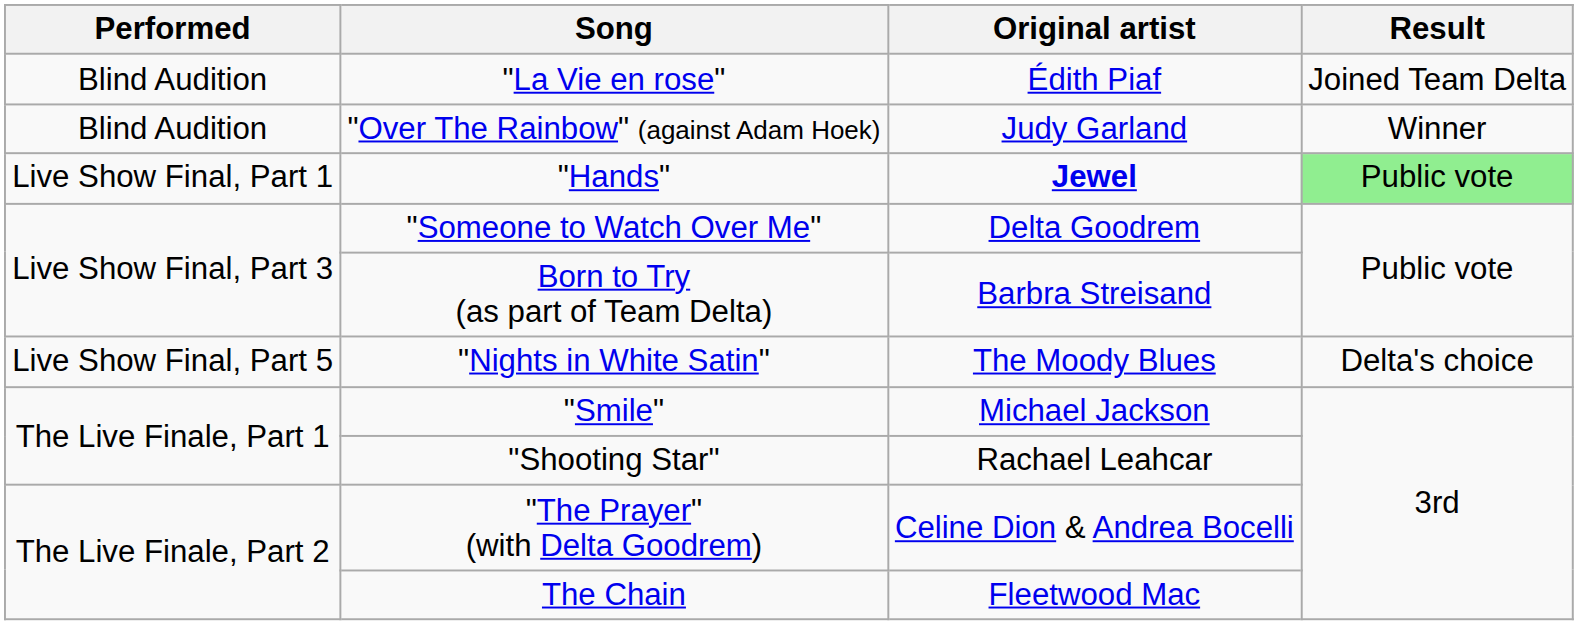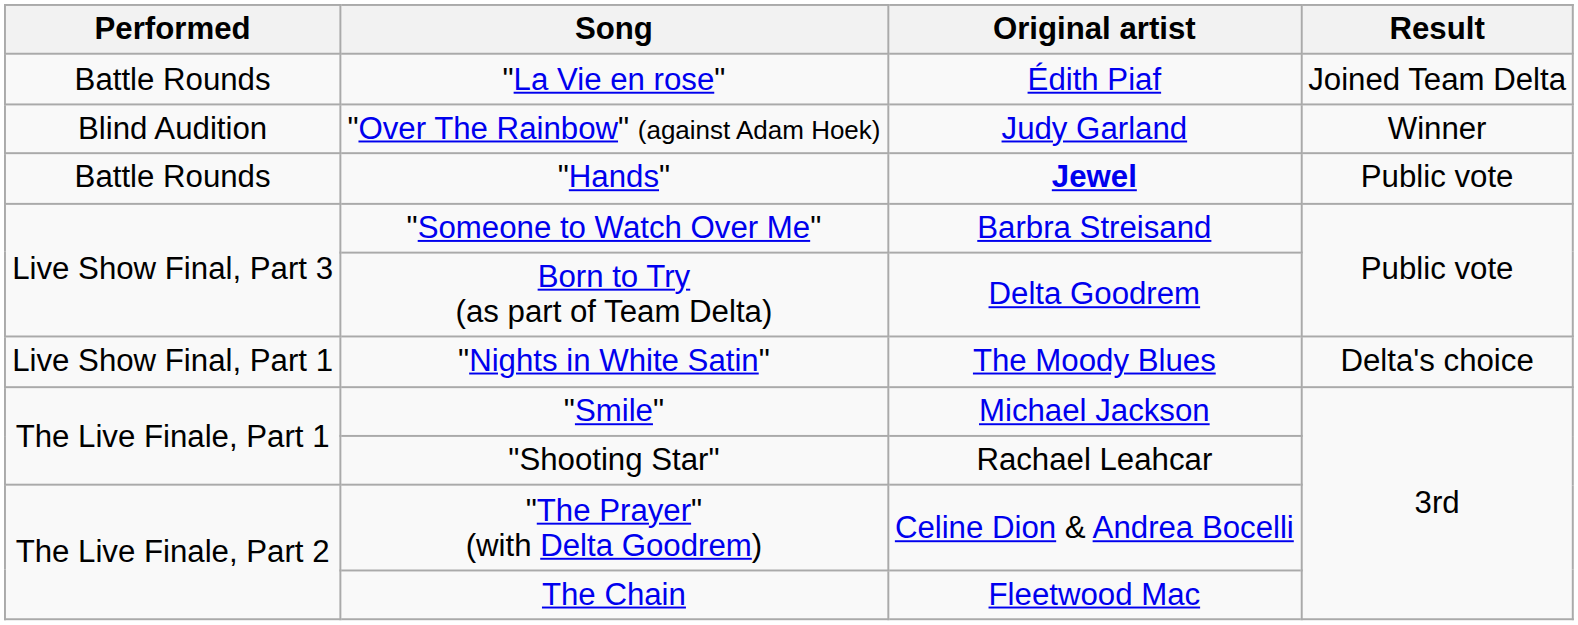 <table class="wikitable plainrowheaders" style="text-align:center;">
 <tr>
 <th scope="col">Performed</th>
 <th scope="col">Song</th>
 <th scope="col">Original artist</th>
 <th scope="col">Result</th>
 </tr>
 <tr>
-<td>Blind Audition</td>
+<td>Battle Rounds</td>
 <td>"<a href='#'>La Vie en rose</a>"</td>
 <td><a href='#'>Édith Piaf</a></td>
 <td>Joined Team Delta</td>
 </tr>
 <tr>
 <td>Blind Audition</td>
 <td>"<a href='#'>Over The Rainbow</a>" <small>(against Adam Hoek)</small></td>
 <td><a href='#'>Judy Garland</a></td>
 <td>Winner</td>
 </tr>
 <tr>
-<td>Live Show Final, Part 1</td>
+<td>Battle Rounds</td>
 <td>"<a href='#'>Hands</a>"</td>
 <td><strong><a href='#'>Jewel</a></strong></td>
-<td style="background: lightgreen;">Public vote</td>
+<td>Public vote</td>
 </tr>
 <tr>
 <td rowspan="2">Live Show Final, Part 3</td>
 <td>"<a href='#'>Someone to Watch Over Me</a>"</td>
-<td><a href='#'>Delta Goodrem</a></td>
+<td><a href='#'>Barbra Streisand</a></td>
 <td rowspan="2">Public vote</td>
 </tr>
 <tr>
 <td><a href='#'>Born to Try</a><br>(as part of Team Delta)</td>
-<td><a href='#'>Barbra Streisand</a></td>
+<td><a href='#'>Delta Goodrem</a></td>
 </tr>
 <tr>
-<td>Live Show Final, Part 5</td>
+<td>Live Show Final, Part 1</td>
 <td>"<a href='#'>Nights in White Satin</a>"</td>
 <td><a href='#'>The Moody Blues</a></td>
 <td>Delta's choice</td>
 </tr>
 <tr>
 <td rowspan="2">The Live Finale, Part 1</td>
 <td>"<a href='#'>Smile</a>"</td>
 <td><a href='#'>Michael Jackson</a></td>
 <td rowspan="4">3rd</td>
 </tr>
 <tr>
 <td>"Shooting Star"</td>
 <td>Rachael Leahcar</td>
 </tr>
 <tr>
 <td rowspan="2">The Live Finale, Part 2</td>
 <td>"<a href='#'>The Prayer</a>" <br>(with <a href='#'>Delta Goodrem</a>)</td>
 <td><a href='#'>Celine Dion</a> & <a href='#'>Andrea Bocelli</a></td>
 </tr>
 <tr>
 <td><a href='#'>The Chain</a></td>
 <td><a href='#'>Fleetwood Mac</a></td>
 </tr>
 </table>
